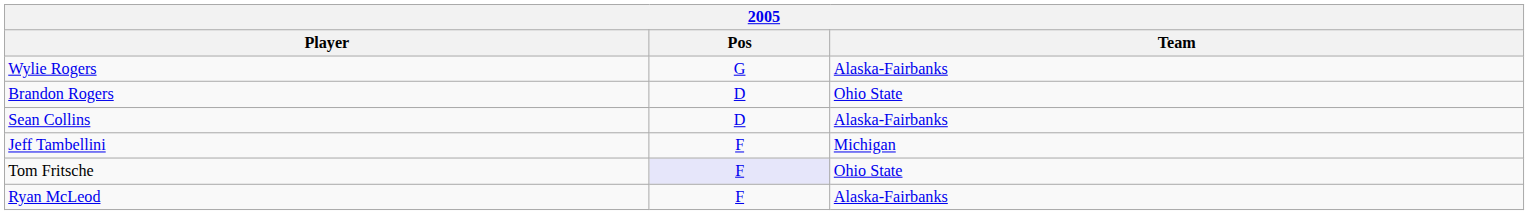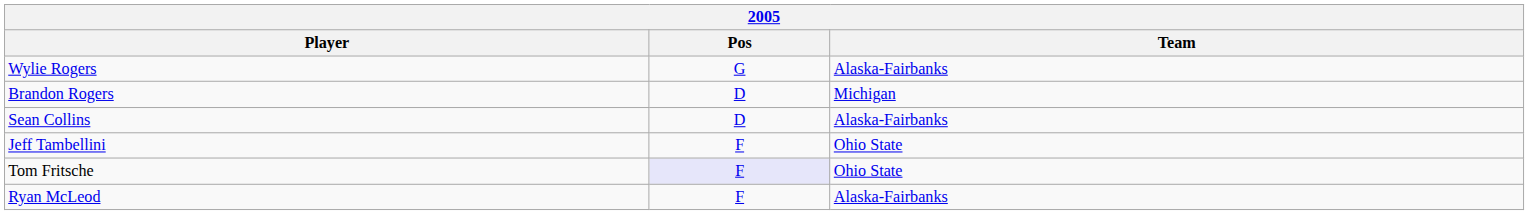 <table class="wikitable" width=95%>
 <tr>
 <th colspan=3><a href='#'>2005</a></th>
 </tr>
 <tr>
 <th>Player</th>
 <th>Pos</th>
 <th>Team</th>
 </tr>
 <tr>
 <td><a href='#'>Wylie Rogers</a></td>
 <td style="text-align:center;"><a href='#'>G</a></td>
 <td><a href='#'>Alaska-Fairbanks</a></td>
 </tr>
 <tr>
 <td><a href='#'>Brandon Rogers</a></td>
 <td style="text-align:center;"><a href='#'>D</a></td>
-<td><a href='#'>Ohio State</a></td>
+<td><a href='#'>Michigan</a></td>
 </tr>
 <tr>
 <td><a href='#'>Sean Collins</a></td>
 <td style="text-align:center;"><a href='#'>D</a></td>
 <td><a href='#'>Alaska-Fairbanks</a></td>
 </tr>
 <tr>
 <td><a href='#'>Jeff Tambellini</a></td>
 <td style="text-align:center;"><a href='#'>F</a></td>
-<td><a href='#'>Michigan</a></td>
+<td><a href='#'>Ohio State</a></td>
 </tr>
 <tr>
 <td>Tom Fritsche</td>
 <td style="background: lavender; text-align:center;"><a href='#'>F</a></td>
 <td><a href='#'>Ohio State</a></td>
 </tr>
 <tr>
 <td><a href='#'>Ryan McLeod</a></td>
 <td style="text-align:center;"><a href='#'>F</a></td>
 <td><a href='#'>Alaska-Fairbanks</a></td>
 </tr>
 </table>
